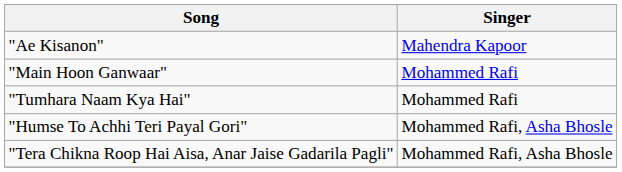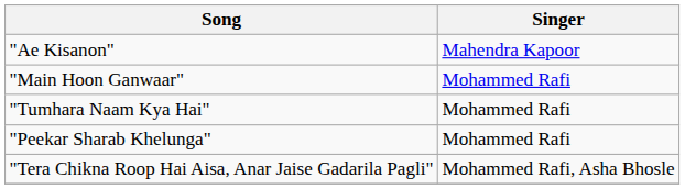 <table class="wikitable">
 <tr>
 <th>Song</th>
 <th>Singer</th>
 </tr>
 <tr>
 <td>"Ae Kisanon"</td>
 <td><a href='#'>Mahendra Kapoor</a></td>
 </tr>
 <tr>
 <td>"Main Hoon Ganwaar"</td>
 <td><a href='#'>Mohammed Rafi</a></td>
 </tr>
 <tr>
 <td>"Tumhara Naam Kya Hai"</td>
 <td>Mohammed Rafi</td>
 </tr>
 <tr>
-<td>"Humse To Achhi Teri Payal Gori"</td>
-<td>Mohammed Rafi, <a href='#'>Asha Bhosle</a></td>
+<td>"Peekar Sharab Khelunga"</td>
+<td>Mohammed Rafi</td>
 </tr>
 <tr>
 <td>"Tera Chikna Roop Hai Aisa, Anar Jaise Gadarila Pagli"</td>
 <td>Mohammed Rafi, Asha Bhosle</td>
 </tr>
 <tr>
 </tr>
 </table>
